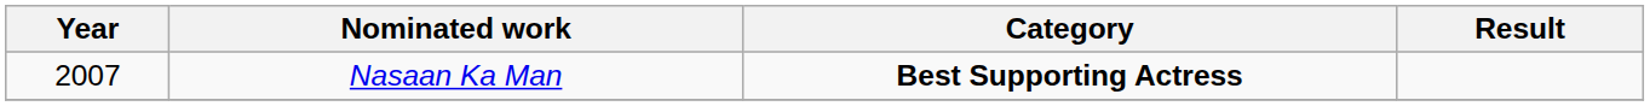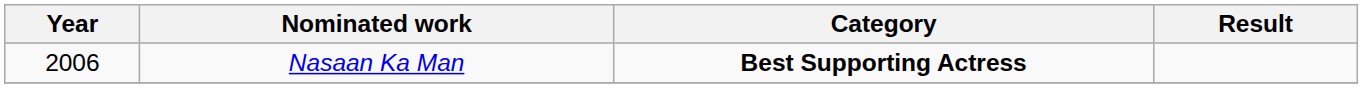 <table width="70%" class="wikitable sortable">
 <tr>
 <th width="10%">Year</th>
 <th width="35%">Nominated work</th>
 <th width="40%">Category</th>
 <th width="15%">Result</th>
 </tr>
 <tr>
-<td align="center">2007</td>
+<td align="center">2006</td>
 <td align="center"><em><a href='#'>Nasaan Ka Man</a></em></td>
 <td align="center"><strong>Best Supporting Actress</strong></td>
 <td></td>
 </tr>
 <tr>
 </tr>
 </table>
